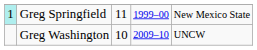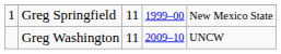 <table class="wikitable">
 <tr>
 </tr>
 <tr>
-<td style="background: paleturquoise;">1</td>
+<td>1</td>
 <td>Greg Springfield</td>
 <td>11</td>
 <td style="font-size:80%;"><a href='#'>1999–00</a></td>
 <td style="font-size:80%;">New Mexico State</td>
 </tr>
 <tr>
 <td></td>
 <td>Greg Washington</td>
-<td>10</td>
+<td>11</td>
 <td style="font-size:80%;"><a href='#'>2009–10</a></td>
 <td style="font-size:80%;">UNCW</td>
 </tr>
 </table>
